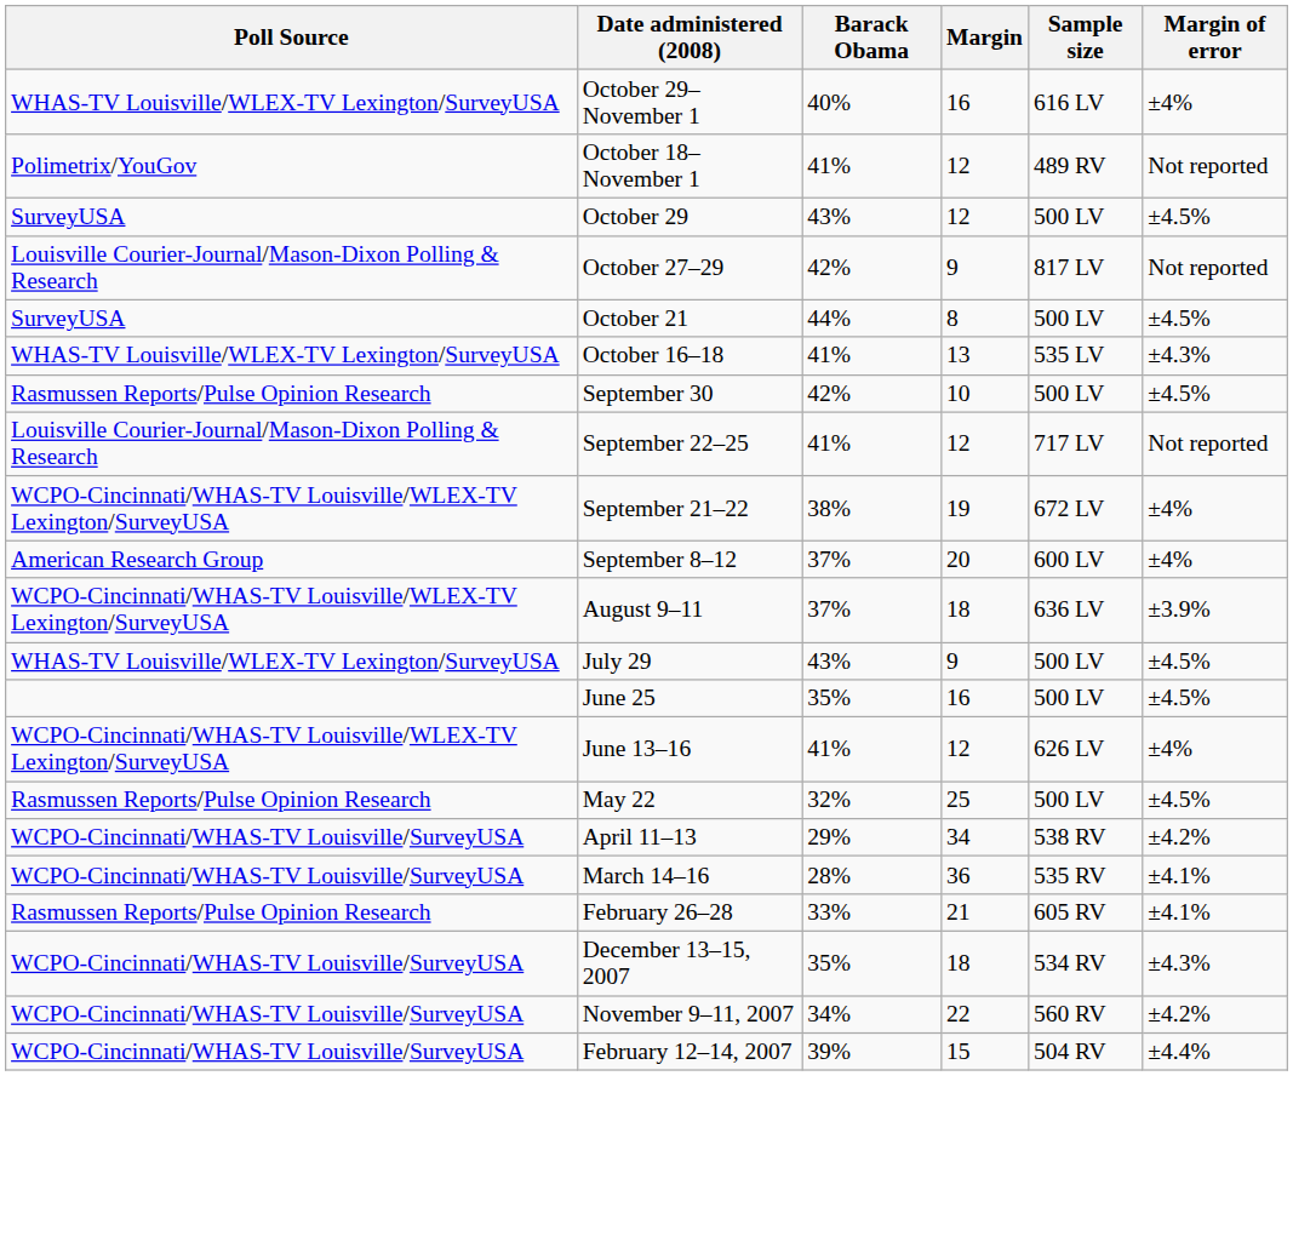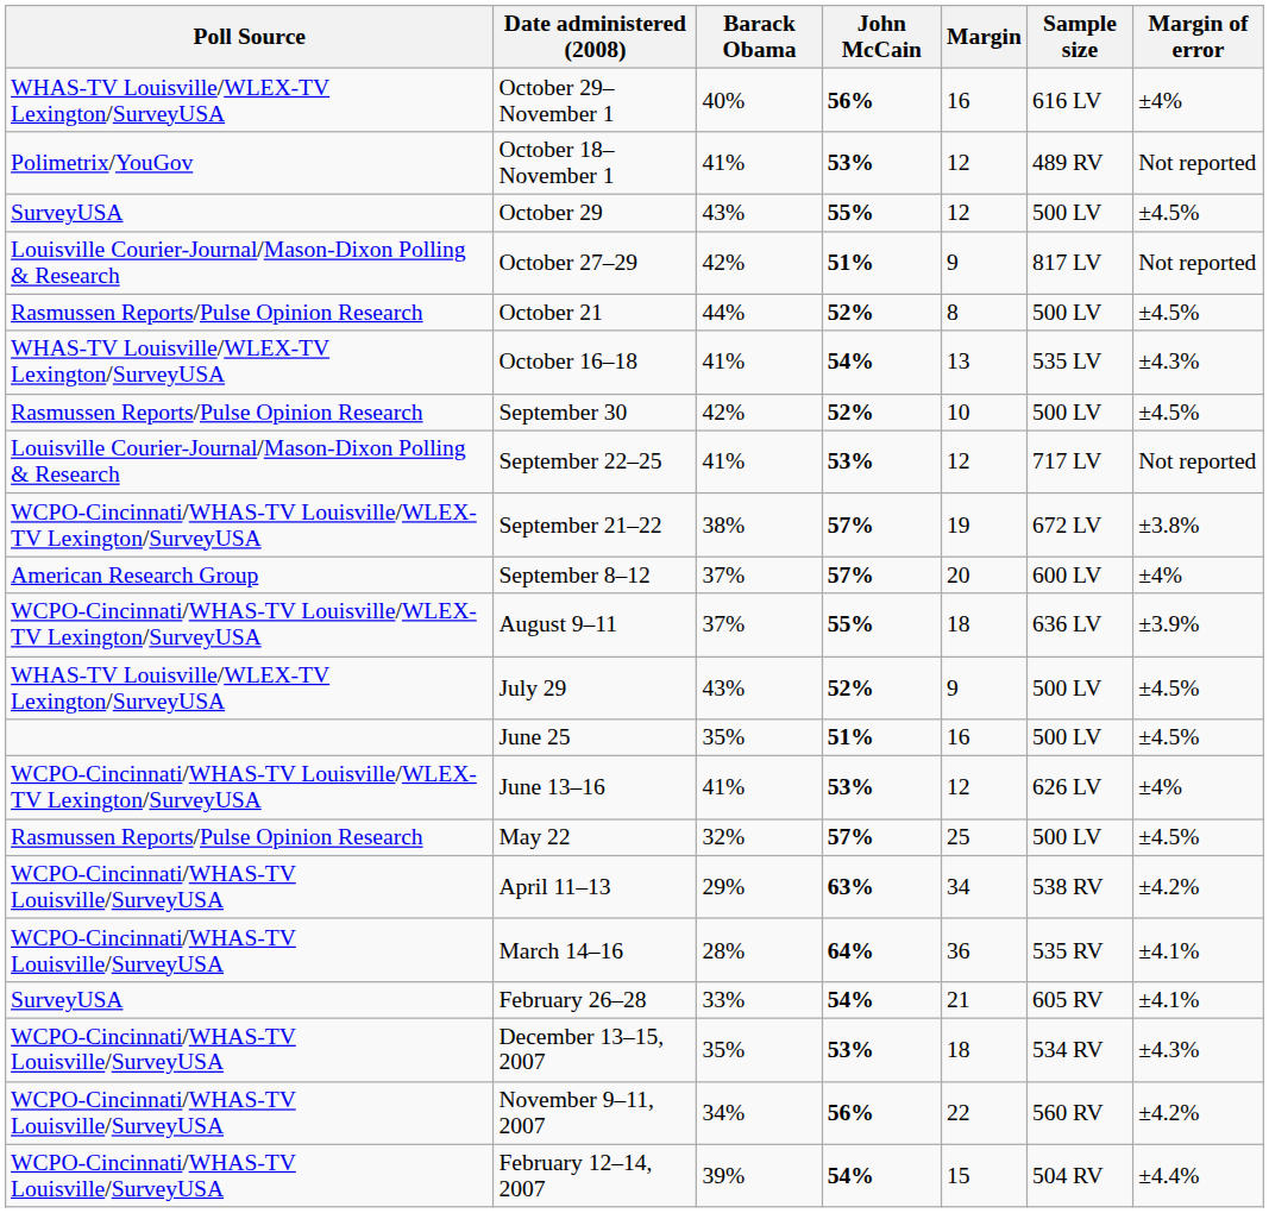 <table class="wikitable collapsible">
 <tr>
 <th>Poll Source</th>
 <th>Date administered (2008)</th>
 <th>Barack Obama</th>
+<th>John McCain</th>
 <th>Margin</th>
 <th>Sample size</th>
 <th>Margin of error</th>
 </tr>
 <tr>
 <td><a href='#'>WHAS-TV Louisville</a>/<a href='#'>WLEX-TV Lexington</a>/<a href='#'>SurveyUSA</a></td>
 <td>October 29–November 1</td>
 <td>40%</td>
+<td><strong>56%</strong></td>
 <td>16</td>
 <td>616 LV</td>
 <td>±4%</td>
 </tr>
 <tr>
 <td><a href='#'>Polimetrix</a>/<a href='#'>YouGov</a></td>
 <td>October 18–November 1</td>
 <td>41%</td>
+<td><strong>53%</strong></td>
 <td>12</td>
 <td>489 RV</td>
 <td>Not reported</td>
 </tr>
 <tr>
 <td><a href='#'>SurveyUSA</a></td>
 <td>October 29</td>
 <td>43%</td>
+<td><strong>55%</strong></td>
 <td>12</td>
 <td>500 LV</td>
 <td>±4.5%</td>
 </tr>
 <tr>
 <td><a href='#'>Louisville Courier-Journal</a>/<a href='#'>Mason-Dixon Polling & Research</a></td>
 <td>October 27–29</td>
 <td>42%</td>
+<td><strong>51%</strong></td>
 <td>9</td>
 <td>817 LV</td>
 <td>Not reported</td>
 </tr>
 <tr>
-<td><a href='#'>SurveyUSA</a></td>
+<td><a href='#'>Rasmussen Reports</a>/<a href='#'>Pulse Opinion Research</a></td>
 <td>October 21</td>
 <td>44%</td>
+<td><strong>52%</strong></td>
 <td>8</td>
 <td>500 LV</td>
 <td>±4.5%</td>
 </tr>
 <tr>
 <td><a href='#'>WHAS-TV Louisville</a>/<a href='#'>WLEX-TV Lexington</a>/<a href='#'>SurveyUSA</a></td>
 <td>October 16–18</td>
 <td>41%</td>
+<td><strong>54%</strong></td>
 <td>13</td>
 <td>535 LV</td>
 <td>±4.3%</td>
 </tr>
 <tr>
 <td><a href='#'>Rasmussen Reports</a>/<a href='#'>Pulse Opinion Research</a></td>
 <td>September 30</td>
 <td>42%</td>
+<td><strong>52%</strong></td>
 <td>10</td>
 <td>500 LV</td>
 <td>±4.5%</td>
 </tr>
 <tr>
 <td><a href='#'>Louisville Courier-Journal</a>/<a href='#'>Mason-Dixon Polling & Research</a></td>
 <td>September 22–25</td>
 <td>41%</td>
+<td><strong>53%</strong></td>
 <td>12</td>
 <td>717 LV</td>
 <td>Not reported</td>
 </tr>
 <tr>
 <td><a href='#'>WCPO-Cincinnati</a>/<a href='#'>WHAS-TV Louisville</a>/<a href='#'>WLEX-TV Lexington</a>/<a href='#'>SurveyUSA</a></td>
 <td>September 21–22</td>
 <td>38%</td>
+<td><strong>57%</strong></td>
 <td>19</td>
 <td>672 LV</td>
-<td>±4%</td>
+<td>±3.8%</td>
 </tr>
 <tr>
 <td><a href='#'>American Research Group</a></td>
 <td>September 8–12</td>
 <td>37%</td>
+<td><strong>57%</strong></td>
 <td>20</td>
 <td>600 LV</td>
 <td>±4%</td>
 </tr>
 <tr>
 <td><a href='#'>WCPO-Cincinnati</a>/<a href='#'>WHAS-TV Louisville</a>/<a href='#'>WLEX-TV Lexington</a>/<a href='#'>SurveyUSA</a></td>
 <td>August 9–11</td>
 <td>37%</td>
+<td><strong>55%</strong></td>
 <td>18</td>
 <td>636 LV</td>
 <td>±3.9%</td>
 </tr>
 <tr>
 <td><a href='#'>WHAS-TV Louisville</a>/<a href='#'>WLEX-TV Lexington</a>/<a href='#'>SurveyUSA</a></td>
 <td>July 29</td>
 <td>43%</td>
+<td><strong>52%</strong></td>
 <td>9</td>
 <td>500 LV</td>
 <td>±4.5%</td>
 </tr>
 <tr>
 <td></td>
 <td>June 25</td>
 <td>35%</td>
+<td><strong>51%</strong></td>
 <td>16</td>
 <td>500 LV</td>
 <td>±4.5%</td>
 </tr>
 <tr>
 <td><a href='#'>WCPO-Cincinnati</a>/<a href='#'>WHAS-TV Louisville</a>/<a href='#'>WLEX-TV Lexington</a>/<a href='#'>SurveyUSA</a></td>
 <td>June 13–16</td>
 <td>41%</td>
+<td><strong>53%</strong></td>
 <td>12</td>
 <td>626 LV</td>
 <td>±4%</td>
 </tr>
 <tr>
 <td><a href='#'>Rasmussen Reports</a>/<a href='#'>Pulse Opinion Research</a></td>
 <td>May 22</td>
 <td>32%</td>
+<td><strong>57%</strong></td>
 <td>25</td>
 <td>500 LV</td>
 <td>±4.5%</td>
 </tr>
 <tr>
 <td><a href='#'>WCPO-Cincinnati</a>/<a href='#'>WHAS-TV Louisville</a>/<a href='#'>SurveyUSA</a></td>
 <td>April 11–13</td>
 <td>29%</td>
+<td><strong>63%</strong></td>
 <td>34</td>
 <td>538 RV</td>
 <td>±4.2%</td>
 </tr>
 <tr>
 <td><a href='#'>WCPO-Cincinnati</a>/<a href='#'>WHAS-TV Louisville</a>/<a href='#'>SurveyUSA</a></td>
 <td>March 14–16</td>
 <td>28%</td>
+<td><strong>64%</strong></td>
 <td>36</td>
 <td>535 RV</td>
 <td>±4.1%</td>
 </tr>
 <tr>
-<td><a href='#'>Rasmussen Reports</a>/<a href='#'>Pulse Opinion Research</a></td>
+<td><a href='#'>SurveyUSA</a></td>
 <td>February 26–28</td>
 <td>33%</td>
+<td><strong>54%</strong></td>
 <td>21</td>
 <td>605 RV</td>
 <td>±4.1%</td>
 </tr>
 <tr>
 <td><a href='#'>WCPO-Cincinnati</a>/<a href='#'>WHAS-TV Louisville</a>/<a href='#'>SurveyUSA</a></td>
 <td>December 13–15, 2007</td>
 <td>35%</td>
+<td><strong>53%</strong></td>
 <td>18</td>
 <td>534 RV</td>
 <td>±4.3%</td>
 </tr>
 <tr>
 <td><a href='#'>WCPO-Cincinnati</a>/<a href='#'>WHAS-TV Louisville</a>/<a href='#'>SurveyUSA</a></td>
 <td>November 9–11, 2007</td>
 <td>34%</td>
+<td><strong>56%</strong></td>
 <td>22</td>
 <td>560 RV</td>
 <td>±4.2%</td>
 </tr>
 <tr>
 <td><a href='#'>WCPO-Cincinnati</a>/<a href='#'>WHAS-TV Louisville</a>/<a href='#'>SurveyUSA</a></td>
 <td>February 12–14, 2007</td>
 <td>39%</td>
+<td><strong>54%</strong></td>
 <td>15</td>
 <td>504 RV</td>
 <td>±4.4%</td>
 </tr>
 </table>
